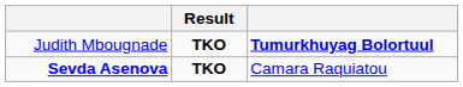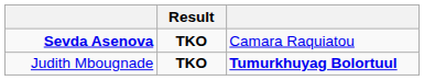 <table class="wikitable" style="text-align: center; font-size:90% ">
 <tr>
 <th align="right" width="140"></th>
 <th width="60">Result</th>
 <th align="left" width="180"></th>
 </tr>
 <tr>
+<td align=right><strong><a href='#'>Sevda Asenova</a></strong> </td>
+<td align=center><strong>TKO</strong></td>
+<td align=left> <a href='#'>Camara Raquiatou</a></td>
+</tr>
+<tr>
 <td align=right><a href='#'>Judith Mbougnade</a> </td>
 <td align=center><strong>TKO</strong></td>
 <td align=left> <strong><a href='#'>Tumurkhuyag Bolortuul</a></strong></td>
 </tr>
-<tr>
-<td align=right><strong><a href='#'>Sevda Asenova</a></strong> </td>
-<td align=center><strong>TKO</strong></td>
-<td align=left> <a href='#'>Camara Raquiatou</a></td>
-</tr>
 </table>
